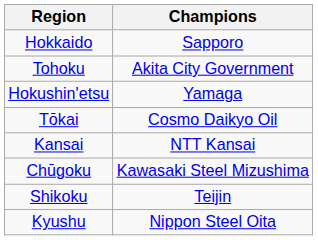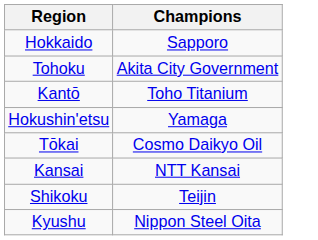 <table class="wikitable" style="text-align:center;">
 <tr>
 <th>Region</th>
 <th>Champions</th>
 </tr>
 <tr>
 <td><a href='#'>Hokkaido</a></td>
 <td><a href='#'>Sapporo</a></td>
 </tr>
 <tr>
 <td><a href='#'>Tohoku</a></td>
 <td><a href='#'>Akita City Government</a></td>
 </tr>
 <tr>
+<td><a href='#'>Kantō</a></td>
+<td><a href='#'>Toho Titanium</a></td>
+</tr>
+<tr>
 <td><a href='#'>Hokushin'etsu</a></td>
 <td><a href='#'>Yamaga</a></td>
 </tr>
 <tr>
 <td><a href='#'>Tōkai</a></td>
 <td><a href='#'>Cosmo Daikyo Oil</a></td>
 </tr>
 <tr>
 <td><a href='#'>Kansai</a></td>
 <td><a href='#'>NTT Kansai</a></td>
 </tr>
 <tr>
-<td><a href='#'>Chūgoku</a></td>
-<td><a href='#'>Kawasaki Steel Mizushima</a></td>
-</tr>
-<tr>
 <td><a href='#'>Shikoku</a></td>
 <td><a href='#'>Teijin</a></td>
 </tr>
 <tr>
 <td><a href='#'>Kyushu</a></td>
 <td><a href='#'>Nippon Steel Oita</a></td>
 </tr>
 </table>
